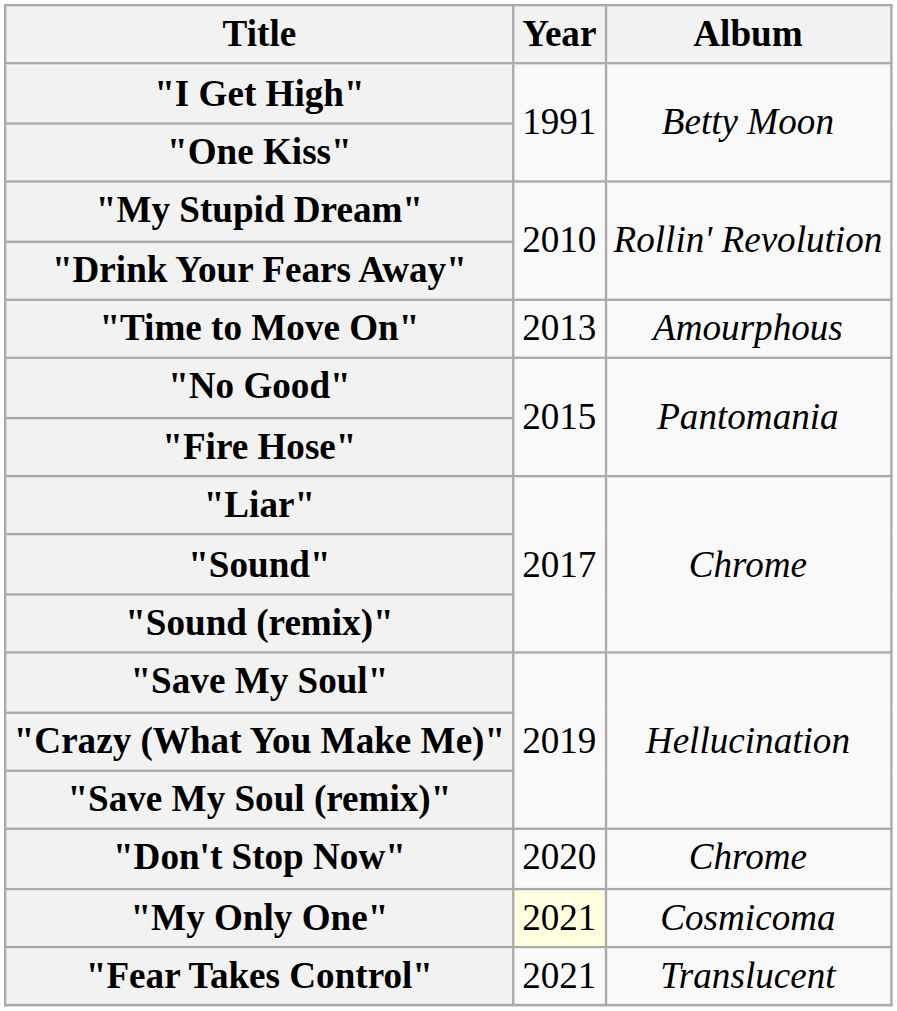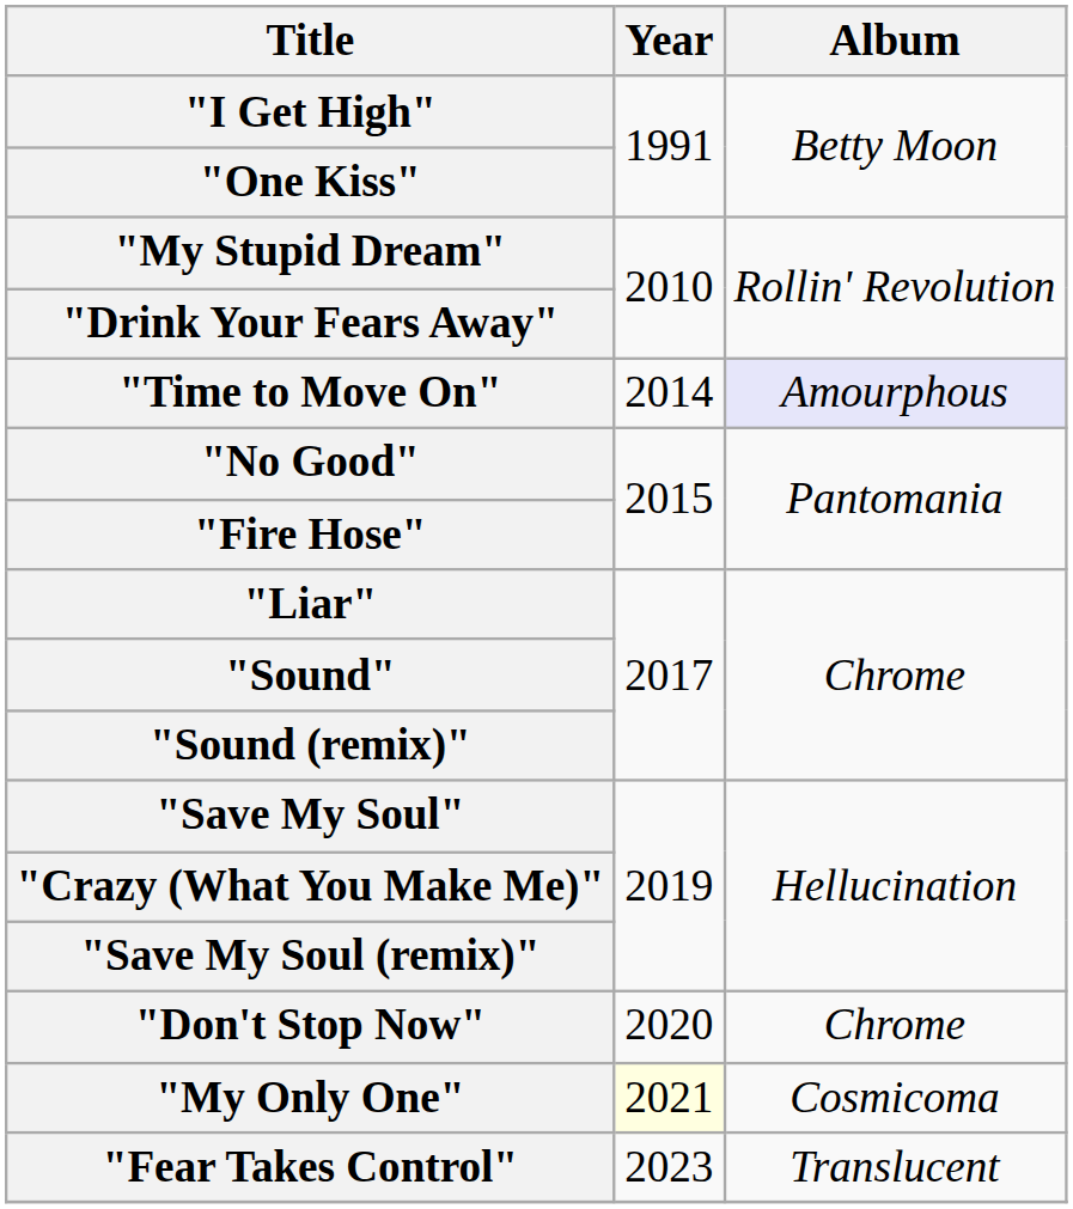 <table class="wikitable plainrowheaders" style="text-align:center;">
 <tr>
 <th scope="col">Title</th>
 <th scope="col">Year</th>
 <th scope="col">Album</th>
 </tr>
 <tr>
 <th scope="row">"I Get High"</th>
 <td rowspan="2">1991</td>
 <td rowspan="2"><em>Betty Moon</em></td>
 </tr>
 <tr>
 <th scope="row">"One Kiss"</th>
 </tr>
 <tr>
 <th scope="row">"My Stupid Dream"</th>
 <td rowspan="2">2010</td>
 <td rowspan="2"><em>Rollin' Revolution</em></td>
 </tr>
 <tr>
 <th scope="row">"Drink Your Fears Away"</th>
 </tr>
 <tr>
 <th scope="row">"Time to Move On"</th>
-<td>2013</td>
-<td><em>Amourphous</em></td>
+<td>2014</td>
+<td style="background: lavender;"><em>Amourphous</em></td>
 </tr>
 <tr>
 <th scope="row">"No Good"</th>
 <td rowspan="2">2015</td>
 <td rowspan="2"><em>Pantomania</em></td>
 </tr>
 <tr>
 <th scope="row">"Fire Hose"</th>
 </tr>
 <tr>
 <th scope="row">"Liar"</th>
 <td rowspan="3">2017</td>
 <td rowspan="3"><em>Chrome</em></td>
 </tr>
 <tr>
 <th scope="row">"Sound"</th>
 </tr>
 <tr>
 <th scope="row">"Sound (remix)"</th>
 </tr>
 <tr>
 <th scope="row">"Save My Soul"</th>
 <td rowspan="3">2019</td>
 <td rowspan="3"><em>Hellucination</em></td>
 </tr>
 <tr>
 <th scope="row">"Crazy (What You Make Me)"</th>
 </tr>
 <tr>
 <th scope="row">"Save My Soul (remix)"</th>
 </tr>
 <tr>
 <th scope="row">"Don't Stop Now"</th>
 <td>2020</td>
 <td><em>Chrome</em></td>
 </tr>
 <tr>
 <th scope="row">"My Only One"</th>
 <td style="background: lightyellow;">2021</td>
 <td><em>Cosmicoma</em></td>
 </tr>
 <tr>
 <th scope="row">"Fear Takes Control"</th>
-<td>2021</td>
+<td>2023</td>
 <td><em>Translucent</em></td>
 </tr>
 <tr>
 </tr>
 </table>
